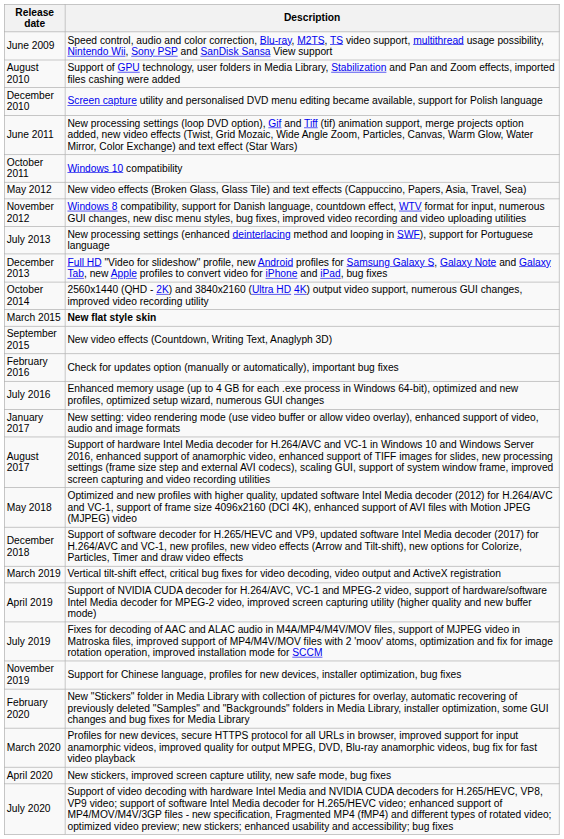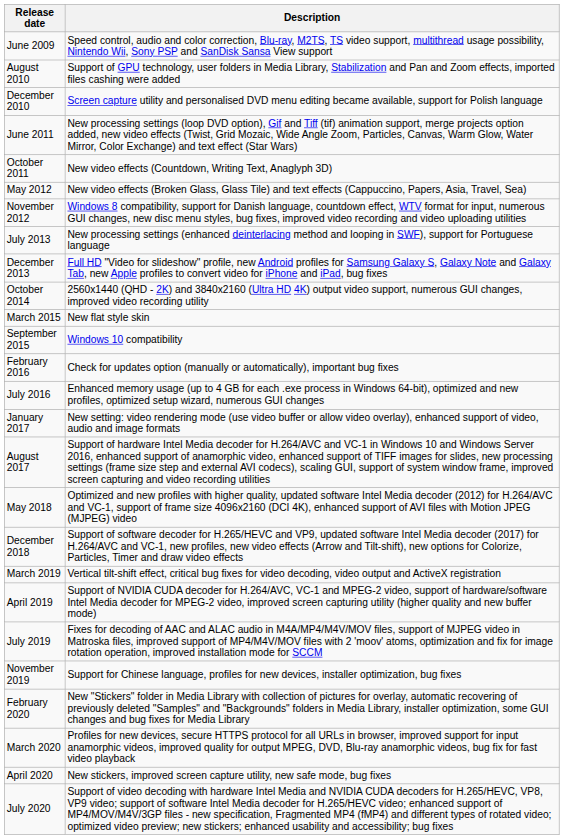 <table class="wikitable">
 <tr>
 <th>Release date</th>
 <th>Description</th>
 </tr>
 <tr>
 <td>June 2009</td>
 <td>Speed control, audio and color correction, <a href='#'>Blu-ray</a>, <a href='#'>M2TS</a>, <a href='#'>TS</a> video support, <a href='#'>multithread</a> usage possibility, <a href='#'>Nintendo Wii</a>, <a href='#'>Sony PSP</a> and <a href='#'>SanDisk Sansa</a> View support</td>
 </tr>
 <tr>
 <td>August 2010</td>
 <td>Support of <a href='#'>GPU</a> technology, user folders in Media Library, <a href='#'>Stabilization</a> and Pan and Zoom effects, imported files cashing were added</td>
 </tr>
 <tr>
 <td>December 2010</td>
 <td><a href='#'>Screen capture</a> utility and personalised DVD menu editing became available, support for Polish language</td>
 </tr>
 <tr>
 <td>June 2011</td>
 <td>New processing settings (loop DVD option), <a href='#'>Gif</a> and <a href='#'>Tiff</a> (tif) animation support, merge projects option added, new video effects (Twist, Grid Mozaic, Wide Angle Zoom, Particles, Canvas, Warm Glow, Water Mirror, Color Exchange) and text effect (Star Wars)</td>
 </tr>
 <tr>
 <td>October 2011</td>
-<td><a href='#'>Windows 10</a> compatibility</td>
+<td>New video effects (Countdown, Writing Text, Anaglyph 3D)</td>
 </tr>
 <tr>
 <td>May 2012</td>
 <td>New video effects (Broken Glass, Glass Tile) and text effects (Cappuccino, Papers, Asia, Travel, Sea)</td>
 </tr>
 <tr>
 <td>November 2012</td>
 <td><a href='#'>Windows 8</a> compatibility, support for Danish language, countdown effect, <a href='#'>WTV</a> format for input, numerous GUI changes, new disc menu styles, bug fixes, improved video recording and video uploading utilities</td>
 </tr>
 <tr>
 <td>July 2013</td>
 <td>New processing settings (enhanced <a href='#'>deinterlacing</a> method and looping in <a href='#'>SWF</a>), support for Portuguese language</td>
 </tr>
 <tr>
 <td>December 2013</td>
 <td><a href='#'>Full HD</a> "Video for slideshow" profile, new <a href='#'>Android</a> profiles for <a href='#'>Samsung Galaxy S</a>, <a href='#'>Galaxy Note</a> and <a href='#'>Galaxy Tab</a>, new <a href='#'>Apple</a> profiles to convert video for <a href='#'>iPhone</a> and <a href='#'>iPad</a>, bug fixes</td>
 </tr>
 <tr>
 <td>October 2014</td>
 <td>2560x1440 (QHD - <a href='#'>2K</a>) and 3840x2160 (<a href='#'>Ultra HD</a> <a href='#'>4K</a>) output video support, numerous GUI changes, improved video recording utility</td>
 </tr>
 <tr>
 <td>March 2015</td>
-<td><strong>New flat style skin</strong></td>
+<td>New flat style skin</td>
 </tr>
 <tr>
 <td>September 2015</td>
-<td>New video effects (Countdown, Writing Text, Anaglyph 3D)</td>
+<td><a href='#'>Windows 10</a> compatibility</td>
 </tr>
 <tr>
 <td>February 2016</td>
 <td>Check for updates option (manually or automatically), important bug fixes</td>
 </tr>
 <tr>
 <td>July 2016</td>
 <td>Enhanced memory usage (up to 4 GB for each .exe process in Windows 64-bit), optimized and new profiles, optimized setup wizard, numerous GUI changes</td>
 </tr>
 <tr>
 <td>January 2017</td>
 <td>New setting: video rendering mode (use video buffer or allow video overlay), enhanced support of video, audio and image formats</td>
 </tr>
 <tr>
 <td>August 2017</td>
 <td>Support of hardware Intel Media decoder for H.264/AVC and VC-1 in Windows 10 and Windows Server 2016, enhanced support of anamorphic video, enhanced support of TIFF images for slides, new processing settings (frame size step and external AVI codecs), scaling GUI, support of system window frame, improved screen capturing and video recording utilities</td>
 </tr>
 <tr>
 <td>May 2018</td>
 <td>Optimized and new profiles with higher quality, updated software Intel Media decoder (2012) for H.264/AVC and VC-1, support of frame size 4096x2160 (DCI 4K), enhanced support of AVI files with Motion JPEG (MJPEG) video</td>
 </tr>
 <tr>
 <td>December 2018</td>
 <td>Support of software decoder for H.265/HEVC and VP9, updated software Intel Media decoder (2017) for H.264/AVC and VC-1, new profiles, new video effects (Arrow and Tilt-shift), new options for Colorize, Particles, Timer and draw video effects</td>
 </tr>
 <tr>
 <td>March 2019</td>
 <td>Vertical tilt-shift effect, critical bug fixes for video decoding, video output and ActiveX registration</td>
 </tr>
 <tr>
 <td>April 2019</td>
 <td>Support of NVIDIA CUDA decoder for H.264/AVC, VC-1 and MPEG-2 video, support of hardware/software Intel Media decoder for MPEG-2 video, improved screen capturing utility (higher quality and new buffer mode)</td>
 </tr>
 <tr>
 <td>July 2019</td>
 <td>Fixes for decoding of AAC and ALAC audio in M4A/MP4/M4V/MOV files, support of MJPEG video in Matroska files, improved support of MP4/M4V/MOV files with 2 'moov' atoms, optimization and fix for image rotation operation, improved installation mode for <a href='#'>SCCM</a></td>
 </tr>
 <tr>
 <td>November 2019</td>
 <td>Support for Chinese language, profiles for new devices, installer optimization, bug fixes</td>
 </tr>
 <tr>
 <td>February 2020</td>
 <td>New "Stickers" folder in Media Library with collection of pictures for overlay, automatic recovering of previously deleted "Samples" and "Backgrounds" folders in Media Library, installer optimization, some GUI changes and bug fixes for Media Library</td>
 </tr>
 <tr>
 <td>March 2020</td>
 <td>Profiles for new devices, secure HTTPS protocol for all URLs in browser, improved support for input anamorphic videos, improved quality for output MPEG, DVD, Blu-ray anamorphic videos, bug fix for fast video playback</td>
 </tr>
 <tr>
 <td>April 2020</td>
 <td>New stickers, improved screen capture utility, new safe mode, bug fixes</td>
 </tr>
 <tr>
 <td>July 2020</td>
 <td>Support of video decoding with hardware Intel Media and NVIDIA CUDA decoders for H.265/HEVC, VP8, VP9 video; support of software Intel Media decoder for H.265/HEVC video; enhanced support of MP4/MOV/M4V/3GP files - new specification, Fragmented MP4 (fMP4) and different types of rotated video; optimized video preview; new stickers; enhanced usability and accessibility; bug fixes</td>
 </tr>
 </table>
